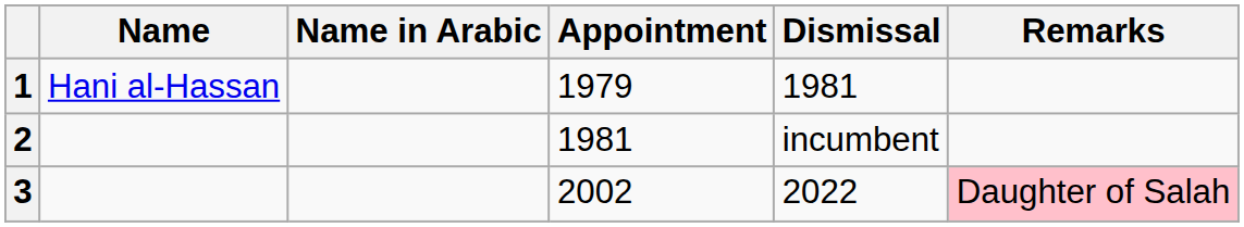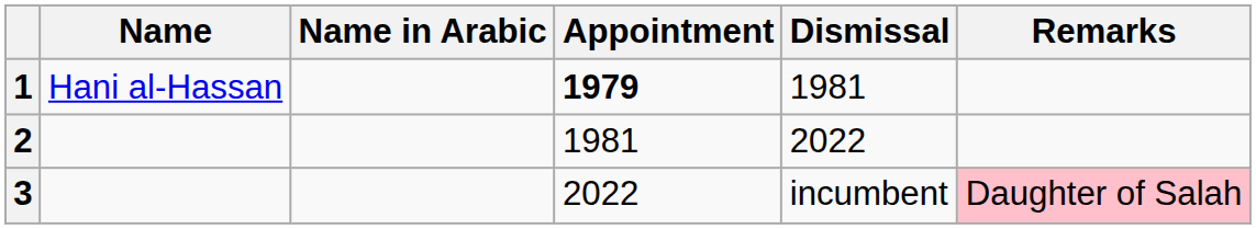 <table class="wikitable">
 <tr>
 <th></th>
 <th>Name</th>
 <th>Name in Arabic</th>
 <th>Appointment</th>
 <th>Dismissal</th>
 <th>Remarks</th>
 </tr>
 <tr>
 <th>1</th>
 <td><a href='#'>Hani al-Hassan</a></td>
 <td></td>
-<td>1979</td>
+<td><strong>1979</strong></td>
 <td>1981</td>
 <td></td>
 </tr>
 <tr>
 <th>2</th>
 <td></td>
 <td></td>
 <td>1981</td>
-<td>incumbent</td>
+<td>2022</td>
 <td></td>
 </tr>
 <tr>
 <th>3</th>
 <td></td>
 <td></td>
-<td>2002</td>
 <td>2022</td>
+<td>incumbent</td>
 <td style="background: pink;">Daughter of Salah</td>
 </tr>
 </table>
